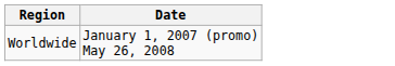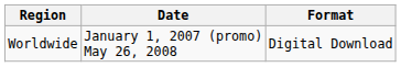 <table class="wikitable">
 <tr>
 <th>Region</th>
 <th>Date</th>
+<th>Format</th>
 </tr>
 <tr>
 <td>Worldwide</td>
 <td>January 1, 2007 (promo)<br>May 26, 2008</td>
+<td>Digital Download</td>
 </tr>
 </table>
